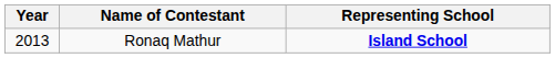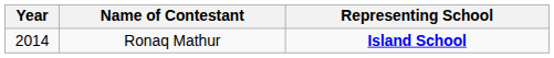 <table class="wikitable" style="text-align:center;">
 <tr>
 <th width=50>Year</th>
 <th width=230>Name of Contestant</th>
 <th width=270>Representing School</th>
 </tr>
 <tr>
-<td>2013</td>
+<td>2014</td>
 <td>Ronaq Mathur</td>
 <td><strong><a href='#'>Island School</a></strong></td>
 </tr>
 </table>
